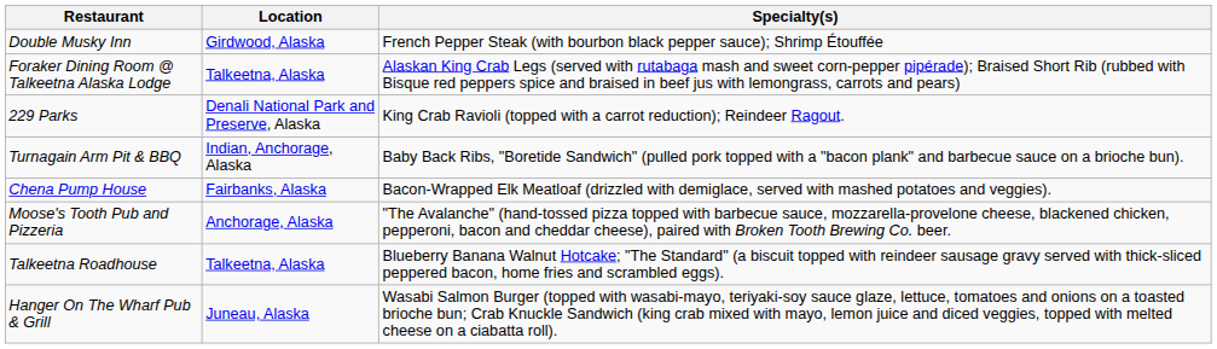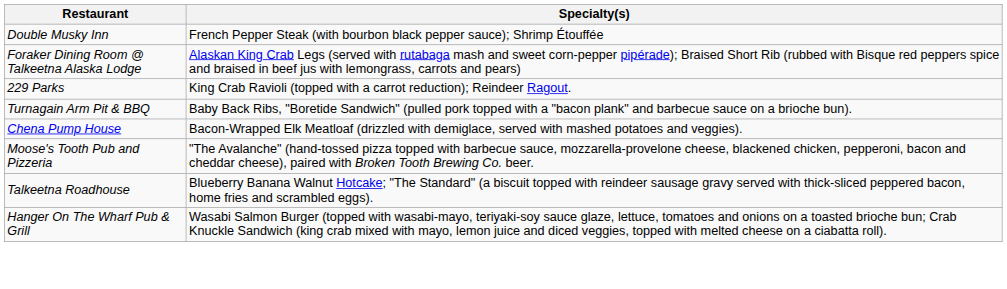 <table class="wikitable" style="width:100%;">
 <tr>
 <th>Restaurant</th>
-<th>Location</th>
 <th>Specialty(s)</th>
 </tr>
 <tr>
 <td><em>Double Musky Inn</em></td>
-<td><a href='#'>Girdwood, Alaska</a></td>
 <td>French Pepper Steak (with bourbon black pepper sauce); Shrimp Étouffée</td>
 </tr>
 <tr>
 <td><em>Foraker Dining Room @ Talkeetna Alaska Lodge</em></td>
-<td><a href='#'>Talkeetna, Alaska</a></td>
 <td><a href='#'>Alaskan King Crab</a> Legs (served with <a href='#'>rutabaga</a> mash and sweet corn-pepper <a href='#'>pipérade</a>); Braised Short Rib (rubbed with Bisque red peppers spice and braised in beef jus with lemongrass, carrots and pears)</td>
 </tr>
 <tr>
 <td><em>229 Parks</em></td>
-<td><a href='#'>Denali National Park and Preserve</a>, Alaska</td>
 <td>King Crab Ravioli (topped with a carrot reduction); Reindeer <a href='#'>Ragout</a>.</td>
 </tr>
 <tr>
 <td><em>Turnagain Arm Pit & BBQ</em></td>
-<td><a href='#'>Indian, Anchorage</a>, Alaska</td>
 <td>Baby Back Ribs, "Boretide Sandwich" (pulled pork topped with a "bacon plank" and barbecue sauce on a brioche bun).</td>
 </tr>
 <tr>
 <td><em><a href='#'>Chena Pump House</a></em></td>
-<td><a href='#'>Fairbanks, Alaska</a></td>
 <td>Bacon-Wrapped Elk Meatloaf (drizzled with demiglace, served with mashed potatoes and veggies).</td>
 </tr>
 <tr>
 <td><em>Moose's Tooth Pub and Pizzeria</em></td>
-<td><a href='#'>Anchorage, Alaska</a></td>
 <td>"The Avalanche" (hand-tossed pizza topped with barbecue sauce, mozzarella-provelone cheese, blackened chicken, pepperoni, bacon and cheddar cheese), paired with <em>Broken Tooth Brewing Co.</em> beer.</td>
 </tr>
 <tr>
 <td><em>Talkeetna Roadhouse</em></td>
-<td><a href='#'>Talkeetna, Alaska</a></td>
 <td>Blueberry Banana Walnut <a href='#'>Hotcake</a>; "The Standard" (a biscuit topped with reindeer sausage gravy served with thick-sliced peppered bacon, home fries and scrambled eggs).</td>
 </tr>
 <tr>
 <td><em>Hanger On The Wharf Pub & Grill</em></td>
-<td><a href='#'>Juneau, Alaska</a></td>
 <td>Wasabi Salmon Burger (topped with wasabi-mayo, teriyaki-soy sauce glaze, lettuce, tomatoes and onions on a toasted brioche bun; Crab Knuckle Sandwich (king crab mixed with mayo, lemon juice and diced veggies, topped with melted cheese on a ciabatta roll).</td>
 </tr>
 </table>
